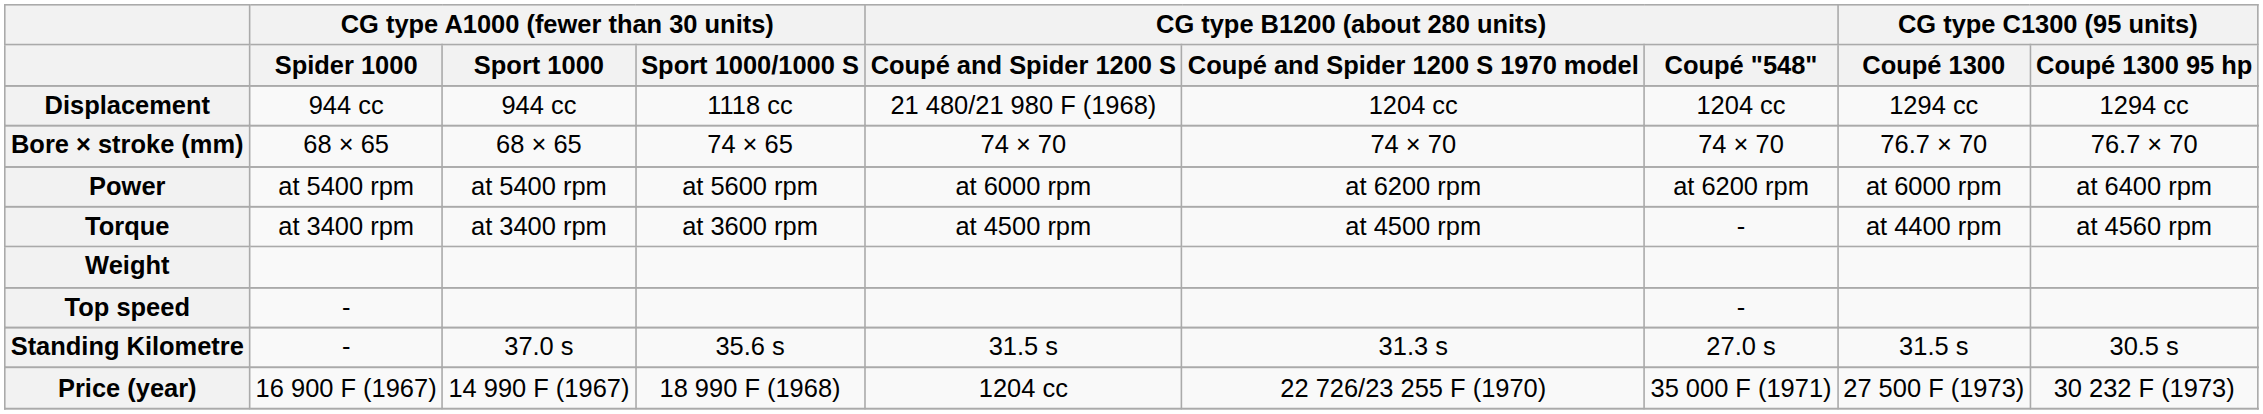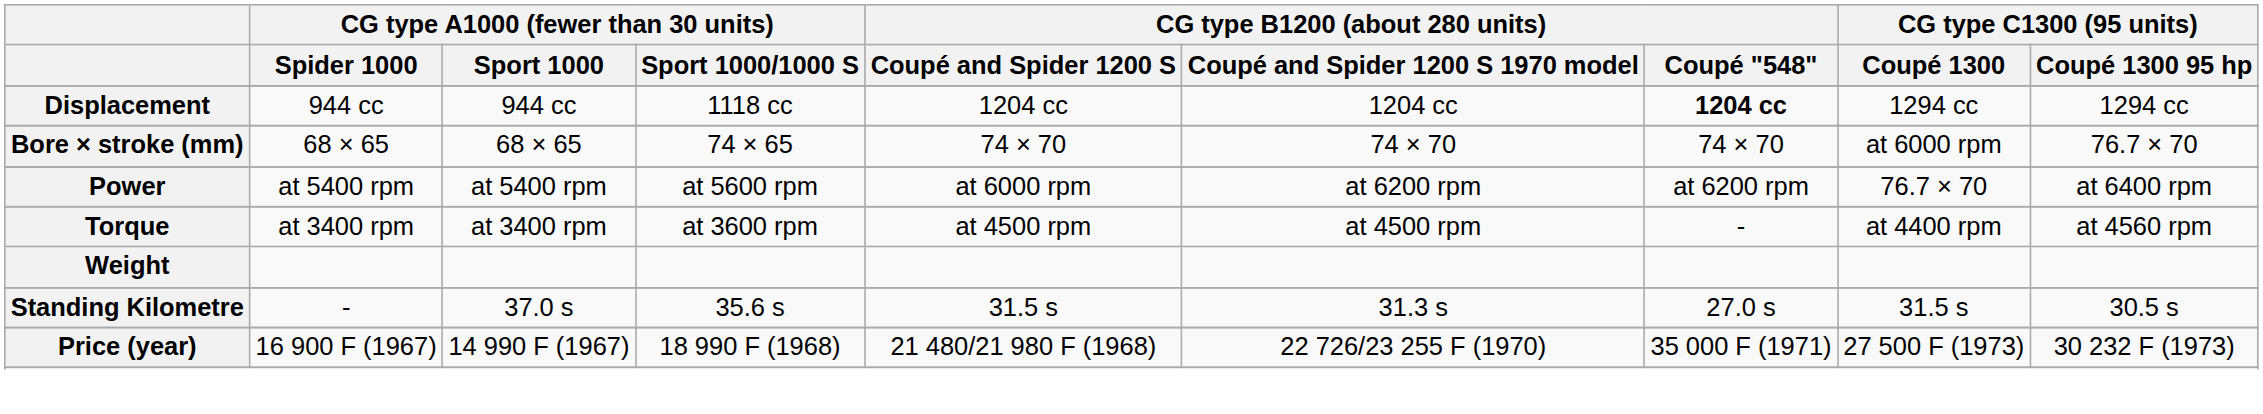 <table class="wikitable">
 <tr>
 <th colspan=1></th>
 <th colspan=3>CG type A1000 (fewer than 30 units)</th>
 <th colspan=3>CG type B1200 (about 280 units)</th>
 <th colspan=2>CG type C1300 (95 units)</th>
 </tr>
 <tr>
 <th></th>
 <th>Spider 1000</th>
 <th>Sport 1000</th>
 <th>Sport 1000/1000 S</th>
 <th>Coupé and Spider 1200 S</th>
 <th>Coupé and Spider 1200 S 1970 model</th>
 <th>Coupé "548"</th>
 <th>Coupé 1300</th>
 <th>Coupé 1300 95 hp</th>
 </tr>
 <tr>
 </tr>
 <tr align="center">
 <th>Displacement</th>
 <td>944 cc</td>
 <td>944 cc</td>
 <td>1118 cc</td>
-<td>21 480/21 980 F (1968)</td>
 <td>1204 cc</td>
 <td>1204 cc</td>
+<td><strong>1204 cc</strong></td>
 <td>1294 cc</td>
 <td>1294 cc</td>
 </tr>
 <tr>
 </tr>
 <tr align="center">
 <th>Bore × stroke (mm)</th>
 <td>68 × 65</td>
 <td>68 × 65</td>
 <td>74 × 65</td>
 <td>74 × 70</td>
 <td>74 × 70</td>
 <td>74 × 70</td>
-<td>76.7 × 70</td>
+<td> at 6000 rpm</td>
 <td>76.7 × 70</td>
 </tr>
 <tr>
 </tr>
 <tr align="center">
 <th>Power</th>
 <td> at 5400 rpm</td>
 <td> at 5400 rpm</td>
 <td> at 5600 rpm</td>
 <td> at 6000 rpm</td>
 <td> at 6200 rpm</td>
 <td> at 6200 rpm</td>
-<td> at 6000 rpm</td>
+<td>76.7 × 70</td>
 <td> at 6400 rpm</td>
 </tr>
 <tr>
 </tr>
 <tr align="center">
 <th>Torque</th>
 <td> at 3400 rpm</td>
 <td> at 3400 rpm</td>
 <td> at 3600 rpm</td>
 <td> at 4500 rpm</td>
 <td> at 4500 rpm</td>
 <td>-</td>
 <td> at 4400 rpm</td>
 <td> at 4560 rpm</td>
 </tr>
 <tr align="center">
 <th>Weight</th>
 <td></td>
 <td></td>
 <td></td>
 <td></td>
 <td></td>
 <td></td>
 <td></td>
 <td></td>
 </tr>
 <tr>
 </tr>
-<tr align="center">
-<th>Top speed</th>
-<td>-</td>
-<td></td>
-<td></td>
-<td></td>
-<td></td>
-<td>-</td>
-<td></td>
-<td></td>
-</tr>
 <tr>
 </tr>
 <tr align="center">
 <th>Standing Kilometre</th>
 <td>-</td>
 <td>37.0 s</td>
 <td>35.6 s</td>
 <td>31.5 s</td>
 <td>31.3 s</td>
 <td>27.0 s</td>
 <td>31.5 s</td>
 <td>30.5 s</td>
 </tr>
 <tr>
 </tr>
 <tr align="center">
 <th>Price (year)</th>
 <td>16 900 F (1967)</td>
 <td>14 990 F (1967)</td>
 <td>18 990 F (1968)</td>
-<td>1204 cc</td>
+<td>21 480/21 980 F (1968)</td>
 <td>22 726/23 255 F (1970)</td>
 <td>35 000 F (1971)</td>
 <td>27 500 F (1973)</td>
 <td>30 232 F (1973)</td>
 </tr>
 <tr>
 </tr>
 <tr>
 </tr>
 </table>
